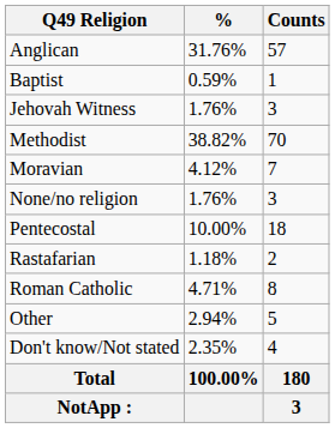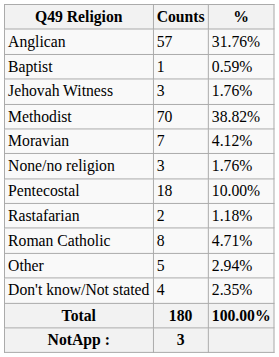 <table class="wikitable sortable">
 <tr>
 <th>Q49 Religion</th>
+<th>Counts</th>
 <th>%</th>
-<th>Counts</th>
 </tr>
 <tr>
 <td>Anglican</td>
+<td>57</td>
 <td>31.76%</td>
-<td>57</td>
 </tr>
 <tr>
 <td>Baptist</td>
+<td>1</td>
 <td>0.59%</td>
-<td>1</td>
 </tr>
 <tr>
 <td>Jehovah Witness</td>
+<td>3</td>
 <td>1.76%</td>
-<td>3</td>
 </tr>
 <tr>
 <td>Methodist</td>
+<td>70</td>
 <td>38.82%</td>
-<td>70</td>
 </tr>
 <tr>
 <td>Moravian</td>
+<td>7</td>
 <td>4.12%</td>
-<td>7</td>
 </tr>
 <tr>
 <td>None/no religion</td>
+<td>3</td>
 <td>1.76%</td>
-<td>3</td>
 </tr>
 <tr>
 <td>Pentecostal</td>
+<td>18</td>
 <td>10.00%</td>
-<td>18</td>
 </tr>
 <tr>
 <td>Rastafarian</td>
+<td>2</td>
 <td>1.18%</td>
-<td>2</td>
 </tr>
 <tr>
 <td>Roman Catholic</td>
+<td>8</td>
 <td>4.71%</td>
-<td>8</td>
 </tr>
 <tr>
 <td>Other</td>
+<td>5</td>
 <td>2.94%</td>
-<td>5</td>
 </tr>
 <tr>
 <td>Don't know/Not stated</td>
+<td>4</td>
 <td>2.35%</td>
-<td>4</td>
 </tr>
 <tr>
 <th>Total</th>
+<th>180</th>
 <th>100.00%</th>
-<th>180</th>
 </tr>
 <tr>
 <th>NotApp :</th>
+<th>3</th>
 <th></th>
-<th>3</th>
 </tr>
 </table>
